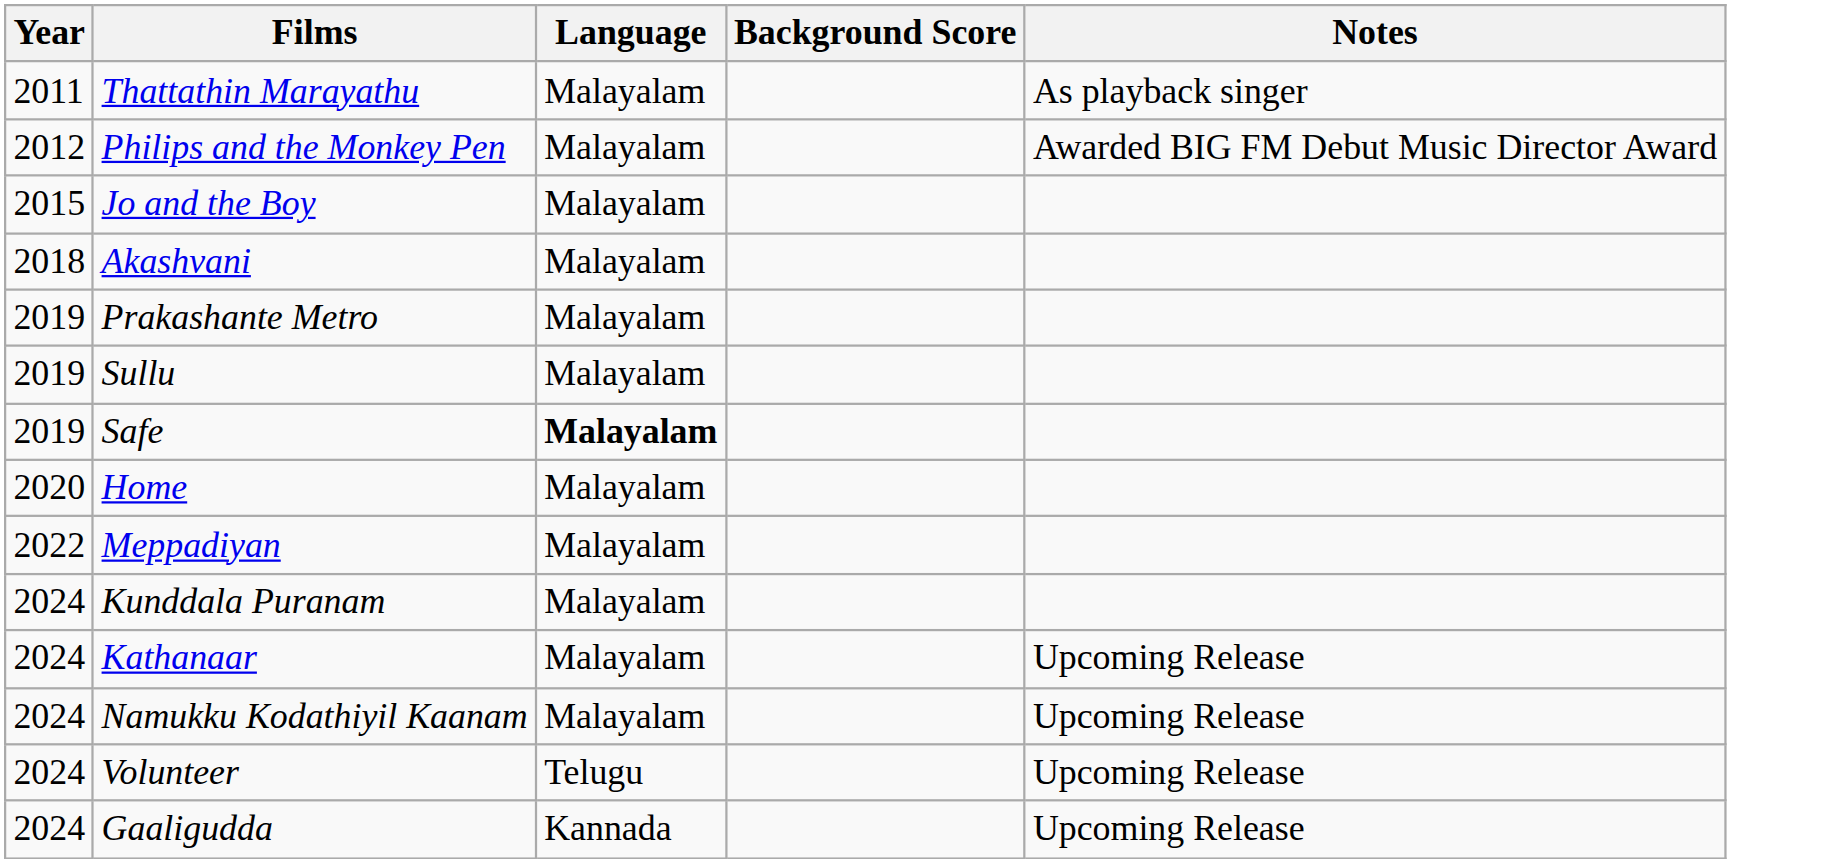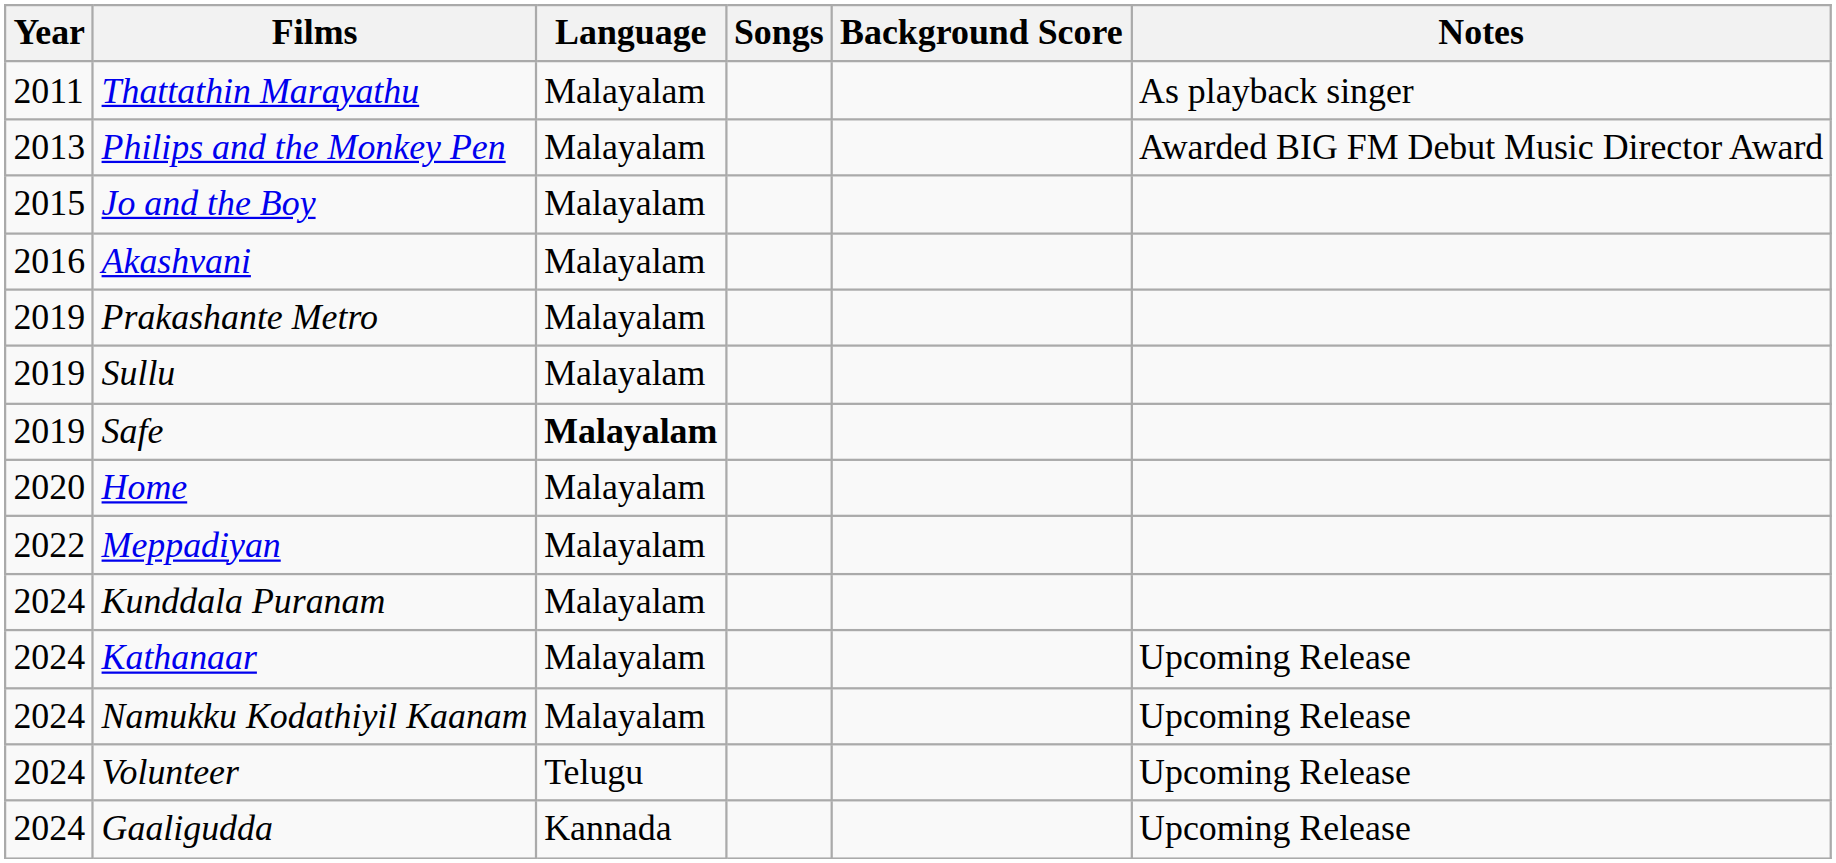 <table class="wikitable">
 <tr>
 <th>Year</th>
 <th>Films</th>
 <th>Language</th>
+<th>Songs</th>
 <th>Background Score</th>
 <th>Notes</th>
 </tr>
 <tr>
 <td>2011</td>
 <td><em><a href='#'>Thattathin Marayathu</a></em></td>
 <td>Malayalam</td>
 <td></td>
+<td></td>
 <td>As playback singer</td>
 </tr>
 <tr>
-<td>2012</td>
+<td>2013</td>
 <td><em><a href='#'>Philips and the Monkey Pen</a></em></td>
 <td>Malayalam</td>
+<td></td>
 <td></td>
 <td>Awarded BIG FM Debut Music Director Award</td>
 </tr>
 <tr>
 <td>2015</td>
 <td><em><a href='#'>Jo and the Boy</a></em></td>
 <td>Malayalam</td>
 <td></td>
 <td></td>
+<td></td>
 </tr>
 <tr>
-<td>2018</td>
+<td>2016</td>
 <td><em><a href='#'>Akashvani</a></em></td>
 <td>Malayalam</td>
+<td></td>
 <td></td>
 <td></td>
 </tr>
 <tr>
 <td>2019</td>
 <td><em>Prakashante Metro</em></td>
 <td>Malayalam</td>
 <td></td>
 <td></td>
+<td></td>
 </tr>
 <tr>
 <td>2019</td>
 <td><em>Sullu</em></td>
 <td>Malayalam</td>
+<td></td>
 <td></td>
 <td></td>
 </tr>
 <tr>
 <td>2019</td>
 <td><em>Safe</em></td>
 <td><strong>Malayalam</strong></td>
 <td></td>
 <td></td>
+<td></td>
 </tr>
 <tr>
 <td>2020</td>
 <td><em><a href='#'>Home</a></em></td>
 <td>Malayalam</td>
+<td></td>
 <td></td>
 <td></td>
 </tr>
 <tr>
 <td>2022</td>
 <td><em><a href='#'>Meppadiyan</a></em></td>
 <td>Malayalam</td>
 <td></td>
 <td></td>
+<td></td>
 </tr>
 <tr>
 <td>2024</td>
 <td><em>Kunddala Puranam</em></td>
 <td>Malayalam</td>
+<td></td>
 <td></td>
 <td></td>
 </tr>
 <tr>
 <td>2024</td>
 <td><em><a href='#'>Kathanaar</a></em></td>
 <td>Malayalam</td>
 <td></td>
+<td></td>
 <td>Upcoming Release</td>
 </tr>
 <tr>
 <td>2024</td>
 <td><em>Namukku Kodathiyil Kaanam</em></td>
 <td>Malayalam</td>
+<td></td>
 <td></td>
 <td>Upcoming Release</td>
 </tr>
 <tr>
 <td>2024</td>
 <td><em>Volunteer</em></td>
 <td>Telugu</td>
 <td></td>
+<td></td>
 <td>Upcoming Release</td>
 </tr>
 <tr>
 <td>2024</td>
 <td><em>Gaaligudda</em></td>
 <td>Kannada</td>
 <td></td>
+<td></td>
 <td>Upcoming Release</td>
 </tr>
 </table>
